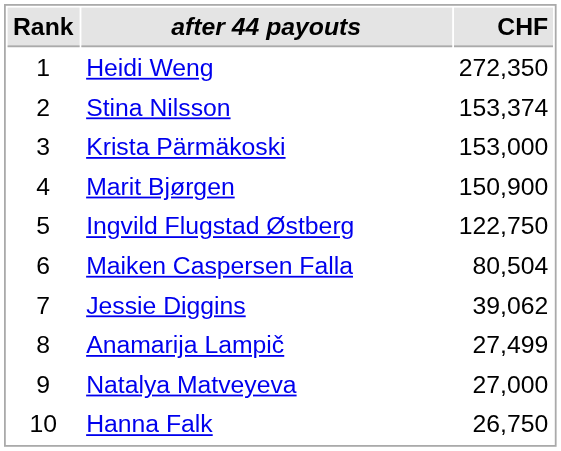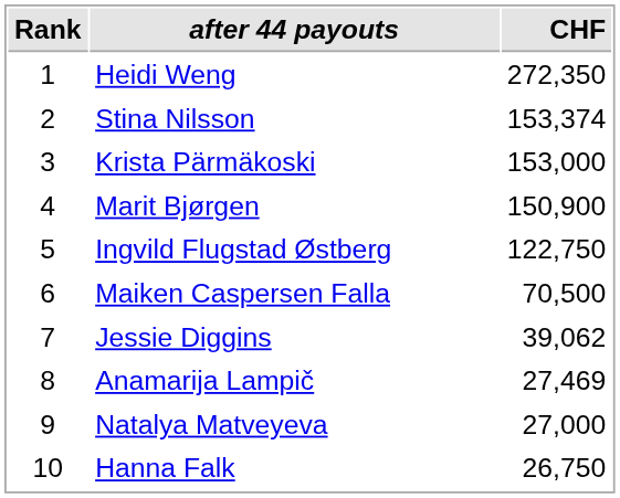 <table cellspacing="1" cellpadding="3" style="border:1px solid #AAAAAA;font-size:86%">
 <tr style="background-color: #E4E4E4;">
 <th style="border-bottom:1px solid #AAAAAA" width=10>Rank</th>
 <th style="border-bottom:1px solid #AAAAAA" width=200><em>after 44 payouts</em></th>
 <th style="border-bottom:1px solid #AAAAAA" width=20 align=right>CHF</th>
 </tr>
 <tr>
 <td align=center>1</td>
 <td> <a href='#'>Heidi Weng</a></td>
 <td align=right>272,350</td>
 </tr>
 <tr>
 <td align=center>2</td>
 <td> <a href='#'>Stina Nilsson</a></td>
 <td align=right>153,374</td>
 </tr>
 <tr>
 <td align=center>3</td>
 <td> <a href='#'>Krista Pärmäkoski</a></td>
 <td align=right>153,000</td>
 </tr>
 <tr>
 <td align=center>4</td>
 <td> <a href='#'>Marit Bjørgen</a></td>
 <td align=right>150,900</td>
 </tr>
 <tr>
 <td align=center>5</td>
 <td> <a href='#'>Ingvild Flugstad Østberg</a></td>
 <td align=right>122,750</td>
 </tr>
 <tr>
 <td align=center>6</td>
 <td> <a href='#'>Maiken Caspersen Falla</a></td>
-<td align=right>80,504</td>
+<td align=right>70,500</td>
 </tr>
 <tr>
 <td align=center>7</td>
 <td> <a href='#'>Jessie Diggins</a></td>
 <td align=right>39,062</td>
 </tr>
 <tr>
 <td align=center>8</td>
 <td> <a href='#'>Anamarija Lampič</a></td>
-<td align=right>27,499</td>
+<td align=right>27,469</td>
 </tr>
 <tr>
 <td align=center>9</td>
 <td> <a href='#'>Natalya Matveyeva</a></td>
 <td align=right>27,000</td>
 </tr>
 <tr>
 <td align=center>10</td>
 <td> <a href='#'>Hanna Falk</a></td>
 <td align=right>26,750</td>
 </tr>
 </table>
